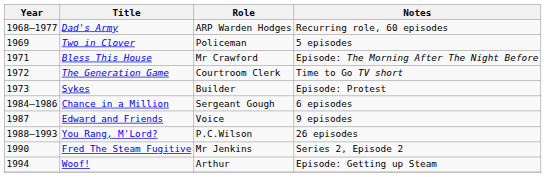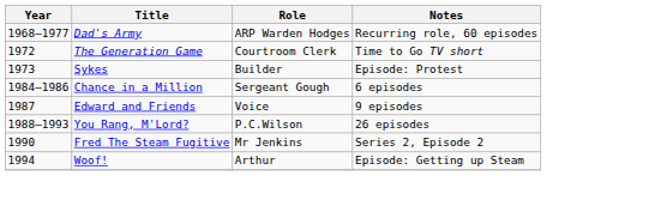 <table class="wikitable">
 <tr>
 <th>Year</th>
 <th>Title</th>
 <th>Role</th>
 <th>Notes</th>
 </tr>
 <tr>
 <td>1968–1977</td>
 <td><em><a href='#'>Dad's Army</a></em></td>
 <td>ARP Warden Hodges</td>
 <td>Recurring role, 60 episodes</td>
-</tr>
-<tr>
-<td>1969</td>
-<td><em><a href='#'>Two in Clover</a></em></td>
-<td>Policeman</td>
-<td>5 episodes</td>
-</tr>
-<tr>
-<td>1971</td>
-<td><em><a href='#'>Bless This House</a></em></td>
-<td>Mr Crawford</td>
-<td>Episode: <em>The Morning After The Night Before</em></td>
 </tr>
 <tr>
 <td>1972</td>
 <td><em><a href='#'>The Generation Game</a></td>
 <td>Courtroom Clerk</td>
 <td></em>Time to Go<em> TV short</td>
 </tr>
 <tr>
 <td>1973</td>
 <td></em><a href='#'>Sykes</a><em></td>
 <td>Builder</td>
 <td>Episode: </em>Protest<em></td>
 </tr>
 <tr>
 <td>1984–1986</td>
 <td></em><a href='#'>Chance in a Million</a><em></td>
 <td>Sergeant Gough</td>
 <td>6 episodes</td>
 </tr>
 <tr>
 <td>1987</td>
 <td></em><a href='#'>Edward and Friends</a><em></td>
 <td>Voice</td>
 <td>9 episodes</td>
 </tr>
 <tr>
 <td>1988–1993</td>
 <td></em><a href='#'>You Rang, M'Lord?</a><em></td>
 <td>P.C.Wilson</td>
 <td>26 episodes</td>
 </tr>
 <tr>
 <td>1990</td>
 <td></em><a href='#'>Fred The Steam Fugitive</a><em></td>
 <td>Mr Jenkins</td>
 <td>Series 2, Episode 2</td>
 </tr>
 <tr>
 <td>1994</td>
 <td></em><a href='#'>Woof!</a><em></td>
 <td>Arthur</td>
 <td>Episode: </em>Getting up Steam<em></td>
 </tr>
 <tr>
 </tr>
 </table>
